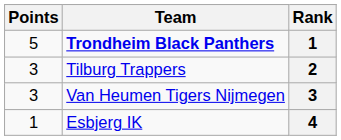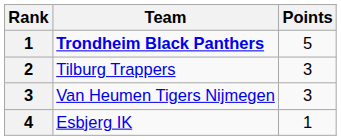 <table class="wikitable" style="text-align: center;">
 <tr>
+<th>Rank</th>
+<th>Team</th>
 <th>Points</th>
-<th>Team</th>
-<th>Rank</th>
 </tr>
 <tr>
+<th>1</th>
+<td style="text-align: left;"> <strong><a href='#'>Trondheim Black Panthers</a></strong></td>
 <td>5</td>
-<td style="text-align: left;"> <strong><a href='#'>Trondheim Black Panthers</a></strong></td>
-<th>1</th>
 </tr>
 <tr>
+<th>2</th>
+<td style="text-align: left;"> <a href='#'>Tilburg Trappers</a></td>
 <td>3</td>
-<td style="text-align: left;"> <a href='#'>Tilburg Trappers</a></td>
-<th>2</th>
 </tr>
 <tr>
+<th>3</th>
+<td style="text-align: left;"> <a href='#'>Van Heumen Tigers Nijmegen</a></td>
 <td>3</td>
-<td style="text-align: left;"> <a href='#'>Van Heumen Tigers Nijmegen</a></td>
-<th>3</th>
 </tr>
 <tr>
+<th>4</th>
+<td style="text-align: left;"> <a href='#'>Esbjerg IK</a></td>
 <td>1</td>
-<td style="text-align: left;"> <a href='#'>Esbjerg IK</a></td>
-<th>4</th>
 </tr>
 </table>
